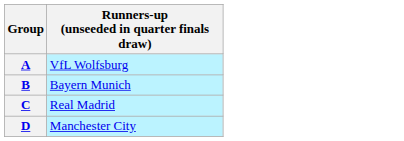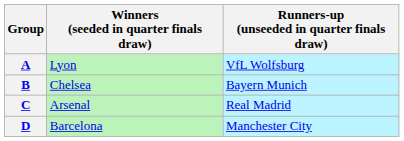 <table class="wikitable">
 <tr>
 <th>Group</th>
+<th width=210>Winners<br>(seeded in quarter finals draw)</th>
 <th width=210>Runners-up<br>(unseeded in quarter finals draw)</th>
 </tr>
 <tr>
 <th><a href='#'>A</a></th>
+<td bgcolor=#BBF3BB> <a href='#'>Lyon</a></td>
 <td bgcolor=#BBF3FF> <a href='#'>VfL Wolfsburg</a></td>
 </tr>
 <tr>
 <th><a href='#'>B</a></th>
+<td bgcolor=#BBF3BB> <a href='#'>Chelsea</a></td>
 <td bgcolor=#BBF3FF> <a href='#'>Bayern Munich</a></td>
 </tr>
 <tr>
 <th><a href='#'>C</a></th>
+<td bgcolor=#BBF3BB> <a href='#'>Arsenal</a></td>
 <td bgcolor=#BBF3FF> <a href='#'>Real Madrid</a></td>
 </tr>
 <tr>
 <th><a href='#'>D</a></th>
+<td bgcolor=#BBF3BB> <a href='#'>Barcelona</a></td>
 <td bgcolor=#BBF3FF> <a href='#'>Manchester City</a></td>
 </tr>
 </table>
